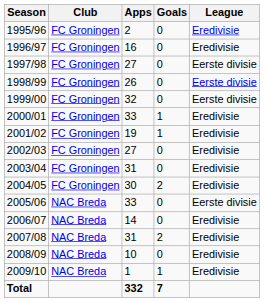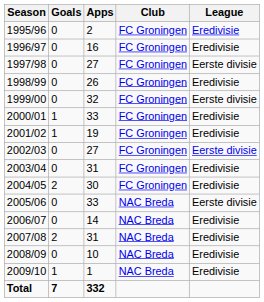 <table class="wikitable">
 <tr>
 <th>Season</th>
+<th>Goals</th>
+<th>Apps</th>
 <th>Club</th>
-<th>Apps</th>
-<th>Goals</th>
 <th>League</th>
 </tr>
 <tr>
 <td>1995/96</td>
+<td>0</td>
+<td>2</td>
 <td><a href='#'>FC Groningen</a></td>
-<td>2</td>
-<td>0</td>
 <td><a href='#'>Eredivisie</a></td>
 </tr>
 <tr>
 <td>1996/97</td>
+<td>0</td>
+<td>16</td>
 <td><a href='#'>FC Groningen</a></td>
-<td>16</td>
-<td>0</td>
 <td>Eredivisie</td>
 </tr>
 <tr>
 <td>1997/98</td>
+<td>0</td>
+<td>27</td>
 <td><a href='#'>FC Groningen</a></td>
-<td>27</td>
-<td>0</td>
 <td>Eerste divisie</td>
 </tr>
 <tr>
 <td>1998/99</td>
+<td>0</td>
+<td>26</td>
 <td><a href='#'>FC Groningen</a></td>
-<td>26</td>
-<td>0</td>
-<td><a href='#'>Eerste divisie</a></td>
+<td>Eredivisie</td>
 </tr>
 <tr>
 <td>1999/00</td>
+<td>0</td>
+<td>32</td>
 <td><a href='#'>FC Groningen</a></td>
-<td>32</td>
-<td>0</td>
 <td>Eerste divisie</td>
 </tr>
 <tr>
 <td>2000/01</td>
+<td>1</td>
+<td>33</td>
 <td><a href='#'>FC Groningen</a></td>
-<td>33</td>
-<td>1</td>
 <td>Eredivisie</td>
 </tr>
 <tr>
 <td>2001/02</td>
+<td>1</td>
+<td>19</td>
 <td><a href='#'>FC Groningen</a></td>
-<td>19</td>
-<td>1</td>
 <td>Eredivisie</td>
 </tr>
 <tr>
 <td>2002/03</td>
+<td>0</td>
+<td>27</td>
 <td><a href='#'>FC Groningen</a></td>
-<td>27</td>
-<td>0</td>
-<td>Eredivisie</td>
+<td><a href='#'>Eerste divisie</a></td>
 </tr>
 <tr>
 <td>2003/04</td>
+<td>0</td>
+<td>31</td>
 <td><a href='#'>FC Groningen</a></td>
-<td>31</td>
-<td>0</td>
 <td>Eredivisie</td>
 </tr>
 <tr>
 <td>2004/05</td>
+<td>2</td>
+<td>30</td>
 <td><a href='#'>FC Groningen</a></td>
-<td>30</td>
-<td>2</td>
 <td>Eredivisie</td>
 </tr>
 <tr>
 <td>2005/06</td>
+<td>0</td>
+<td>33</td>
 <td><a href='#'>NAC Breda</a></td>
-<td>33</td>
-<td>0</td>
 <td>Eerste divisie</td>
 </tr>
 <tr>
 <td>2006/07</td>
+<td>0</td>
+<td>14</td>
 <td><a href='#'>NAC Breda</a></td>
-<td>14</td>
-<td>0</td>
 <td>Eredivisie</td>
 </tr>
 <tr>
 <td>2007/08</td>
+<td>2</td>
+<td>31</td>
 <td><a href='#'>NAC Breda</a></td>
-<td>31</td>
-<td>2</td>
 <td>Eredivisie</td>
 </tr>
 <tr>
 <td>2008/09</td>
+<td>0</td>
+<td>10</td>
 <td><a href='#'>NAC Breda</a></td>
-<td>10</td>
-<td>0</td>
 <td>Eredivisie</td>
 </tr>
 <tr>
 <td>2009/10</td>
-<td><a href='#'>NAC Breda</a></td>
 <td>1</td>
 <td>1</td>
+<td><a href='#'>NAC Breda</a></td>
 <td>Eredivisie</td>
 </tr>
 <tr>
 <td><strong>Total</strong></td>
+<td><strong>7</strong></td>
+<td><strong>332</strong></td>
 <td></td>
-<td><strong>332</strong></td>
-<td><strong>7</strong></td>
 <td></td>
 </tr>
 </table>
